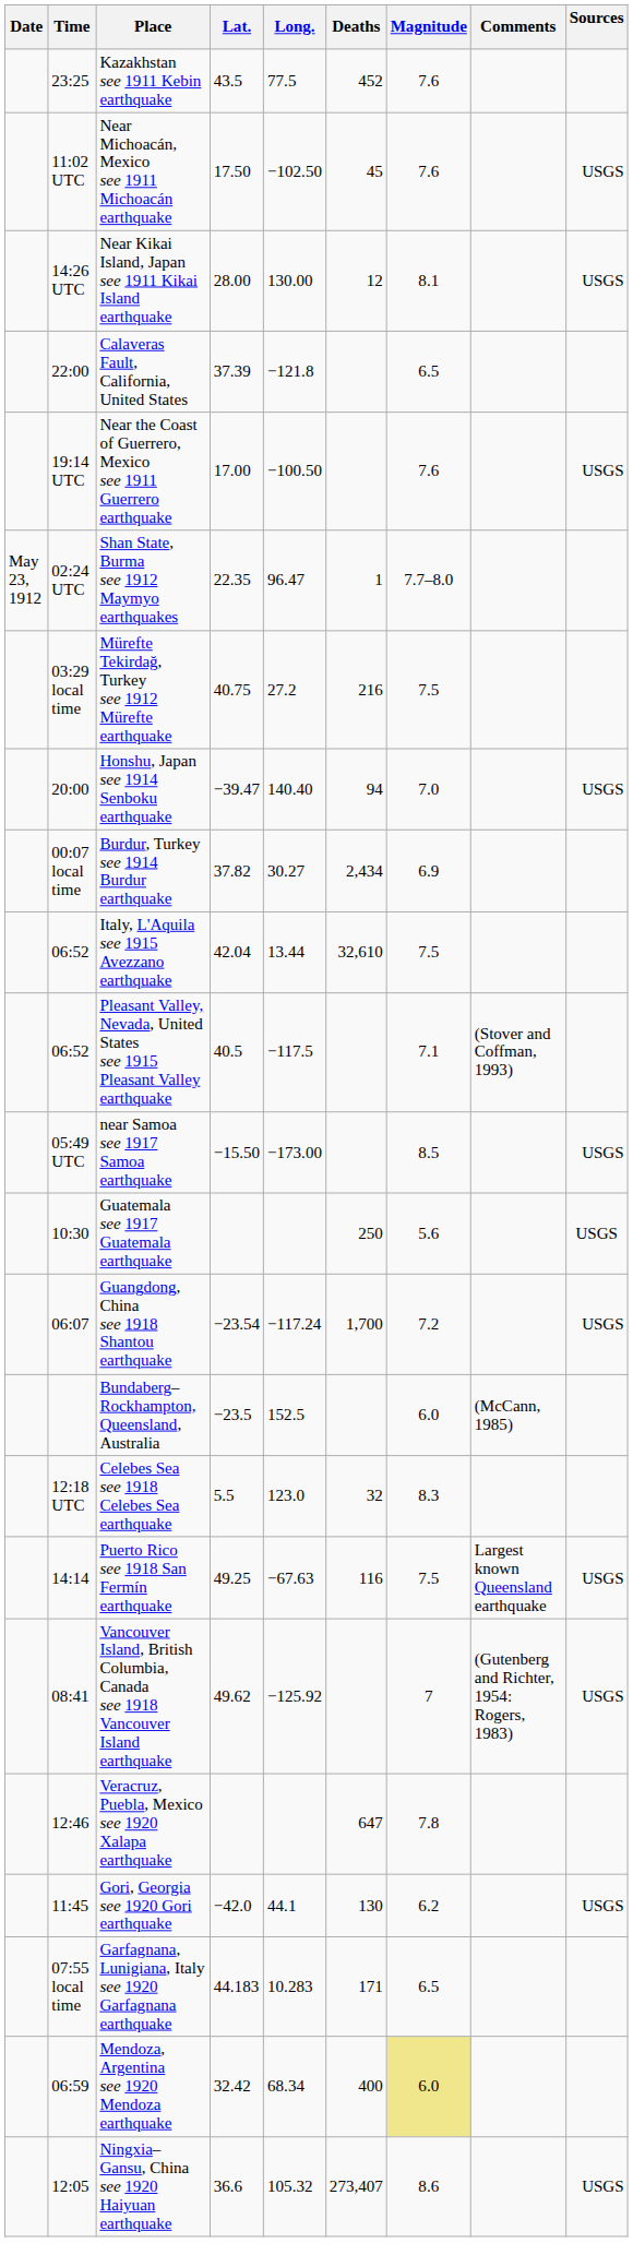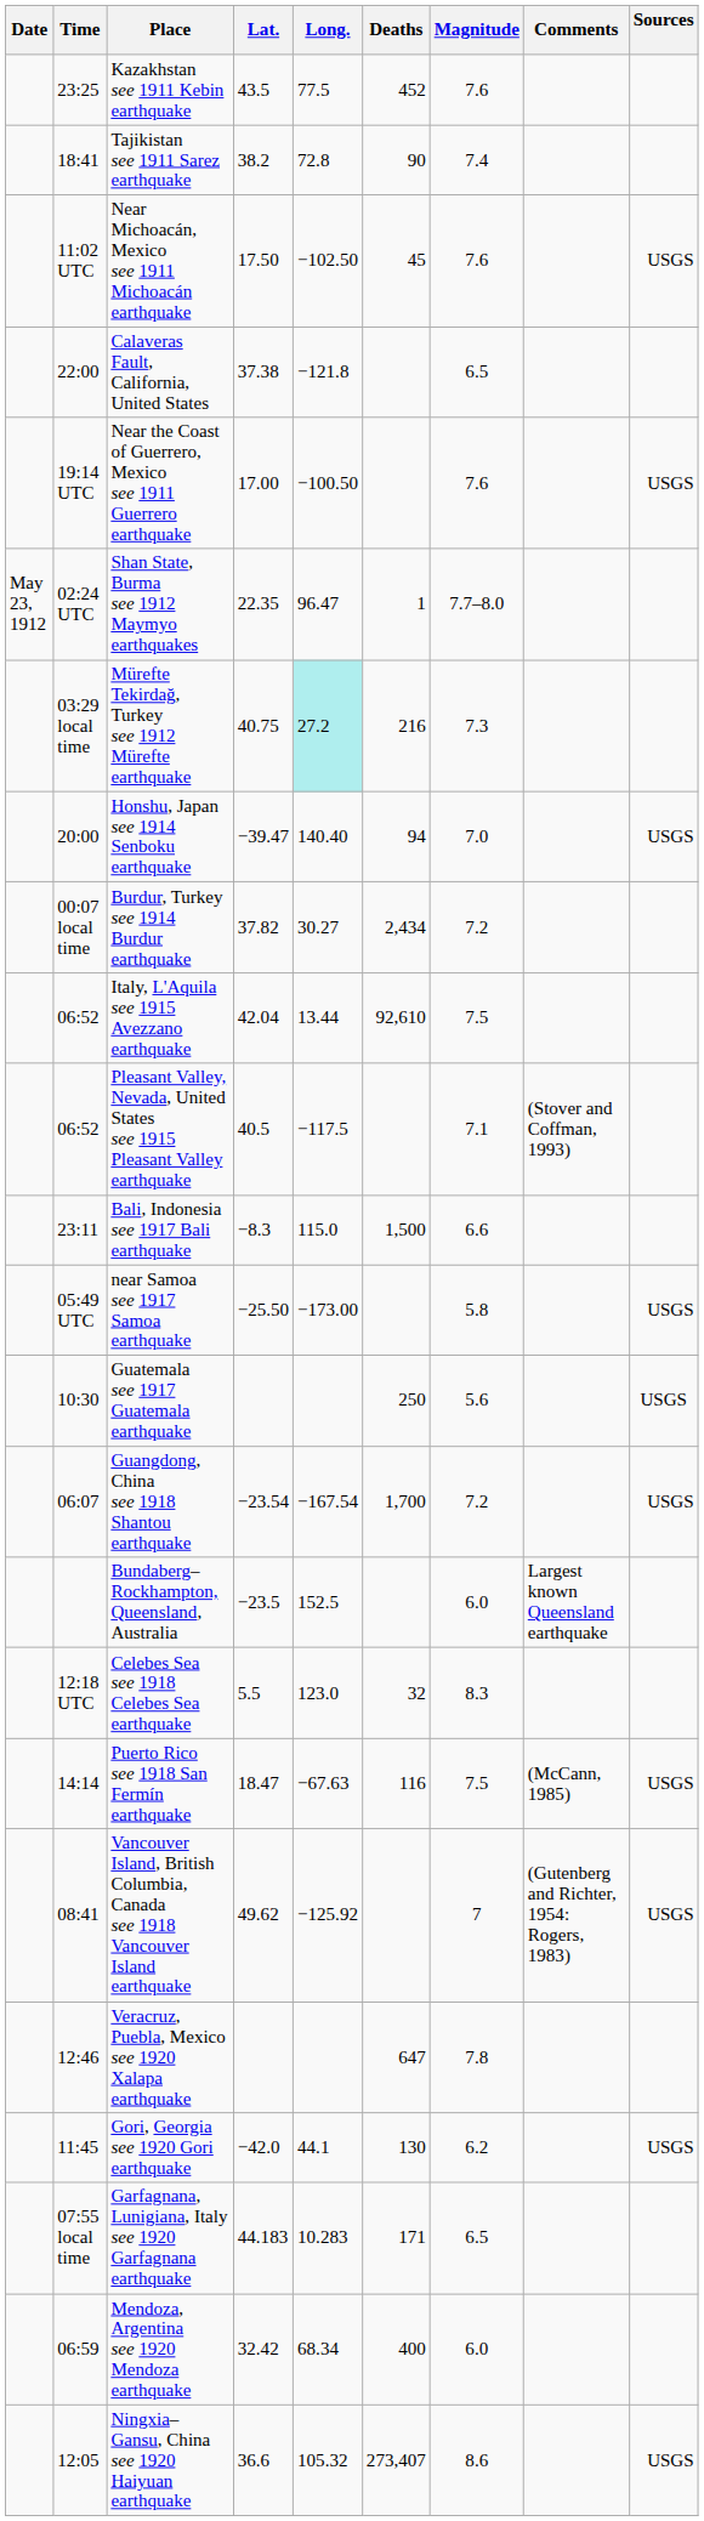 <table class="wikitable sortable">
 <tr>
 <th>Date</th>
 <th>Time</th>
 <th>Place</th>
 <th><a href='#'>Lat.</a></th>
 <th><a href='#'>Long.</a></th>
 <th> Deaths <br></th>
 <th> <a href='#'>Magnitude</a> <br></th>
 <th>Comments</th>
 <th>Sources <br> </th>
 </tr>
 <tr>
 <td></td>
 <td>23:25</td>
 <td>Kazakhstan <br> <em>see</em> <a href='#'>1911 Kebin earthquake</a></td>
 <td>43.5</td>
 <td>77.5</td>
 <td align="right">452</td>
 <td align="center">7.6</td>
 <td></td>
 <td align="right"></td>
 </tr>
 <tr>
 <td></td>
+<td>18:41</td>
+<td>Tajikistan <br> <em>see</em> <a href='#'>1911 Sarez earthquake</a></td>
+<td>38.2</td>
+<td>72.8</td>
+<td align="right">90</td>
+<td align="center">7.4</td>
+<td></td>
+<td align="right"></td>
+</tr>
+<tr>
+<td></td>
 <td>11:02 UTC</td>
 <td>Near Michoacán, Mexico<br> <em>see</em> <a href='#'>1911 Michoacán earthquake</a></td>
 <td>17.50</td>
 <td>−102.50</td>
 <td align="right">45</td>
 <td align="center">7.6</td>
 <td></td>
 <td align="right">USGS</td>
 </tr>
 <tr>
 <td></td>
-<td>14:26 UTC</td>
-<td>Near Kikai Island, Japan<br> <em>see</em> <a href='#'>1911 Kikai Island earthquake</a></td>
-<td>28.00</td>
-<td>130.00</td>
-<td align="right">12</td>
-<td align="center">8.1</td>
-<td></td>
-<td align="right">USGS</td>
-</tr>
-<tr>
-<td></td>
 <td>22:00</td>
 <td><a href='#'>Calaveras Fault</a>, California, United States</td>
-<td>37.39</td>
+<td>37.38</td>
 <td>−121.8</td>
 <td></td>
 <td align="center">6.5</td>
 <td></td>
 <td align="right"></td>
 </tr>
 <tr>
 <td></td>
 <td>19:14 UTC</td>
 <td>Near the Coast of Guerrero, Mexico<br> <em>see</em> <a href='#'>1911 Guerrero earthquake</a></td>
 <td>17.00</td>
 <td>−100.50</td>
 <td></td>
 <td align="center">7.6</td>
 <td></td>
 <td align="right">USGS</td>
 </tr>
 <tr>
 <td>May 23, 1912</td>
 <td>02:24<br>UTC</td>
 <td><a href='#'>Shan State</a>, <a href='#'>Burma</a><br><em>see</em> <a href='#'>1912 Maymyo earthquakes</a></td>
 <td>22.35</td>
 <td>96.47</td>
 <td align="right">1</td>
 <td align="center">7.7–8.0</td>
 <td></td>
 <td align="right"></td>
 </tr>
 <tr>
 <td></td>
 <td>03:29 local time</td>
 <td><a href='#'>Mürefte</a> <a href='#'>Tekirdağ</a>, Turkey<br> <em>see</em> <a href='#'>1912 Mürefte earthquake</a></td>
 <td>40.75</td>
-<td>27.2</td>
+<td style="background: paleturquoise;">27.2</td>
 <td align="right">216</td>
-<td align="center">7.5</td>
+<td align="center">7.3</td>
 <td></td>
 <td align="right"></td>
 </tr>
 <tr>
 <td></td>
 <td>20:00</td>
 <td><a href='#'>Honshu</a>, Japan<br><em>see</em> <a href='#'>1914 Senboku earthquake</a></td>
 <td>−39.47</td>
 <td>140.40</td>
 <td align="right">94</td>
 <td align="center">7.0</td>
 <td></td>
 <td align="right">USGS</td>
 </tr>
 <tr>
 <td></td>
 <td>00:07 local time</td>
 <td><a href='#'>Burdur</a>, Turkey<br><em>see</em> <a href='#'>1914 Burdur earthquake</a></td>
 <td>37.82</td>
 <td>30.27</td>
 <td align="right">2,434</td>
-<td align="center">6.9</td>
+<td align="center">7.2</td>
 <td></td>
 <td align="right"></td>
 </tr>
 <tr>
 <td></td>
 <td>06:52</td>
 <td>Italy, <a href='#'>L'Aquila</a> <br> <em>see</em> <a href='#'>1915 Avezzano earthquake</a></td>
 <td>42.04</td>
 <td>13.44</td>
-<td align="right">32,610</td>
+<td align="right">92,610</td>
 <td align="center">7.5</td>
 <td></td>
 <td align="right"></td>
 </tr>
 <tr>
 <td></td>
 <td>06:52</td>
 <td><a href='#'>Pleasant Valley, Nevada</a>, United States <br> <em>see</em> <a href='#'>1915 Pleasant Valley earthquake</a></td>
 <td>40.5</td>
 <td>−117.5</td>
 <td></td>
 <td align="center">7.1</td>
 <td> (Stover and Coffman, 1993)</td>
 <td align="right"></td>
 </tr>
 <tr>
 <td></td>
+<td>23:11</td>
+<td><a href='#'>Bali</a>, Indonesia<br> <em>see</em> <a href='#'>1917 Bali earthquake</a></td>
+<td>−8.3</td>
+<td>115.0</td>
+<td align="right">1,500</td>
+<td align="center">6.6</td>
+<td></td>
+<td align="right"></td>
+</tr>
+<tr>
+<td></td>
 <td>05:49 UTC</td>
 <td>near Samoa <br> <em>see</em> <a href='#'>1917 Samoa earthquake</a></td>
-<td>−15.50</td>
+<td>−25.50</td>
 <td>−173.00</td>
 <td></td>
-<td align="center">8.5</td>
+<td align="center">5.8</td>
 <td></td>
 <td align="right">USGS</td>
 </tr>
 <tr>
 <td></td>
 <td>10:30</td>
 <td>Guatemala<br><em>see</em> <a href='#'>1917 Guatemala earthquake</a></td>
 <td></td>
 <td></td>
 <td align="right">250</td>
 <td align="center">5.6</td>
 <td></td>
 <td align="center">USGS</td>
 </tr>
 <tr>
 <td></td>
 <td>06:07</td>
 <td><a href='#'>Guangdong</a>, China<br><em>see</em> <a href='#'>1918 Shantou earthquake</a></td>
 <td>−23.54</td>
-<td>−117.24</td>
+<td>−167.54</td>
 <td align="right">1,700</td>
 <td align="center">7.2</td>
 <td></td>
 <td align="right">USGS</td>
 </tr>
 <tr>
 <td></td>
 <td></td>
 <td><a href='#'>Bundaberg</a>–<a href='#'>Rockhampton, Queensland</a>, Australia</td>
 <td>−23.5</td>
 <td>152.5</td>
 <td align="right"></td>
 <td align="center">6.0</td>
-<td> (McCann, 1985)</td>
+<td> Largest known <a href='#'>Queensland</a> earthquake</td>
 <td align="right"></td>
 </tr>
 <tr>
 <td></td>
 <td>12:18 UTC</td>
 <td><a href='#'>Celebes Sea</a> <br> <em>see</em> <a href='#'>1918 Celebes Sea earthquake</a></td>
 <td>5.5</td>
 <td>123.0</td>
 <td align="right">32</td>
 <td align="center">8.3</td>
 <td></td>
 <td align="right"></td>
 </tr>
 <tr>
 <td></td>
 <td>14:14</td>
 <td><a href='#'>Puerto Rico</a><br> <em>see</em> <a href='#'>1918 San Fermín earthquake</a></td>
-<td>49.25</td>
+<td>18.47</td>
 <td>−67.63</td>
 <td align="right">116</td>
 <td align="center">7.5</td>
-<td> Largest known <a href='#'>Queensland</a> earthquake</td>
+<td> (McCann, 1985)</td>
 <td align="right">USGS</td>
 </tr>
 <tr>
 <td></td>
 <td>08:41</td>
 <td><a href='#'>Vancouver Island</a>, British Columbia, Canada <br> <em>see</em> <a href='#'>1918 Vancouver Island earthquake</a></td>
 <td>49.62</td>
 <td>−125.92</td>
 <td></td>
 <td align="center">7</td>
 <td> (Gutenberg and Richter, 1954: Rogers, 1983)</td>
 <td align="right">USGS</td>
 </tr>
 <tr>
 <td></td>
 <td>12:46</td>
 <td><a href='#'>Veracruz</a>, <a href='#'>Puebla</a>, Mexico<br><em>see</em> <a href='#'>1920 Xalapa earthquake</a></td>
 <td></td>
 <td></td>
 <td align="right">647</td>
 <td align="center">7.8</td>
 <td></td>
 <td></td>
 </tr>
 <tr>
 <td></td>
 <td>11:45</td>
 <td><a href='#'>Gori</a>, <a href='#'>Georgia</a><br><em>see</em> <a href='#'>1920 Gori earthquake</a></td>
 <td>−42.0</td>
 <td>44.1</td>
 <td align="right">130</td>
 <td align="center">6.2</td>
 <td></td>
 <td align="right">USGS</td>
 </tr>
 <tr>
 <td></td>
 <td>07:55 local time</td>
 <td><a href='#'>Garfagnana</a>, <a href='#'>Lunigiana</a>, Italy<br><em>see</em> <a href='#'>1920 Garfagnana earthquake</a></td>
 <td>44.183</td>
 <td>10.283</td>
 <td align="right">171</td>
 <td align="center">6.5</td>
 <td></td>
 <td align="right"></td>
 </tr>
 <tr>
 <td></td>
 <td>06:59</td>
 <td><a href='#'>Mendoza</a>, <a href='#'>Argentina</a><br><em>see</em> <a href='#'>1920 Mendoza earthquake</a></td>
 <td>32.42</td>
 <td>68.34</td>
 <td align="right">400</td>
-<td align="center" style="background: khaki;">6.0</td>
+<td align="center">6.0</td>
 <td></td>
 <td></td>
 </tr>
 <tr>
 <td></td>
 <td>12:05</td>
 <td><a href='#'>Ningxia</a>–<a href='#'>Gansu</a>, China<br><em>see</em> <a href='#'>1920 Haiyuan earthquake</a></td>
 <td>36.6</td>
 <td>105.32</td>
 <td align="right">273,407</td>
 <td align="center">8.6</td>
 <td></td>
 <td align="right">USGS</td>
 </tr>
 </table>
